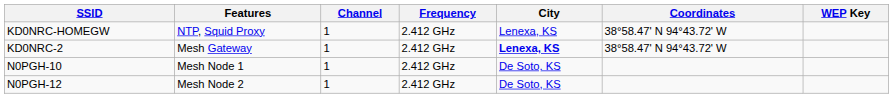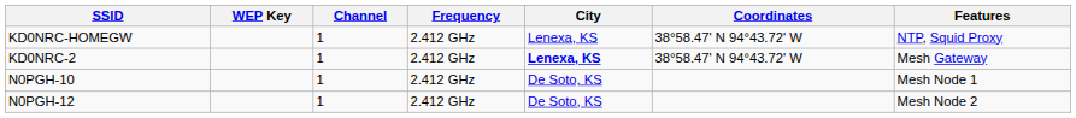 <table class="wikitable sortable" style="font-size: 100%; width: 100% ">
 <tr>
 <th><a href='#'>SSID</a></th>
-<th>Features</th>
+<th><a href='#'>WEP</a> Key</th>
 <th><a href='#'>Channel</a></th>
 <th><a href='#'>Frequency</a></th>
 <th>City</th>
 <th><a href='#'>Coordinates</a></th>
-<th><a href='#'>WEP</a> Key</th>
+<th>Features</th>
 </tr>
 <tr>
 <td>KD0NRC-HOMEGW</td>
-<td><a href='#'>NTP</a>, <a href='#'>Squid Proxy</a></td>
+<td></td>
 <td>1</td>
 <td>2.412 GHz</td>
 <td><a href='#'>Lenexa, KS</a></td>
 <td>38°58.47' N 94°43.72' W</td>
-<td></td>
+<td><a href='#'>NTP</a>, <a href='#'>Squid Proxy</a></td>
 </tr>
 <tr>
 <td>KD0NRC-2</td>
-<td>Mesh <a href='#'>Gateway</a></td>
+<td></td>
 <td>1</td>
 <td>2.412 GHz</td>
 <td><strong><a href='#'>Lenexa, KS</a></strong></td>
 <td>38°58.47' N 94°43.72' W</td>
-<td></td>
+<td>Mesh <a href='#'>Gateway</a></td>
 </tr>
 <tr>
 <td>N0PGH-10</td>
-<td>Mesh Node 1</td>
+<td></td>
 <td>1</td>
 <td>2.412 GHz</td>
 <td><a href='#'>De Soto, KS</a></td>
 <td></td>
-<td></td>
+<td>Mesh Node 1</td>
 </tr>
 <tr>
 <td>N0PGH-12</td>
-<td>Mesh Node 2</td>
+<td></td>
 <td>1</td>
 <td>2.412 GHz</td>
 <td><a href='#'>De Soto, KS</a></td>
 <td></td>
-<td></td>
+<td>Mesh Node 2</td>
 </tr>
 </table>
